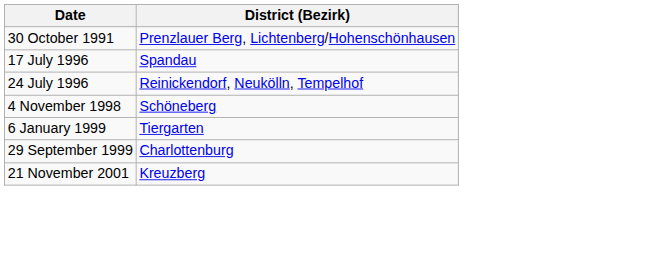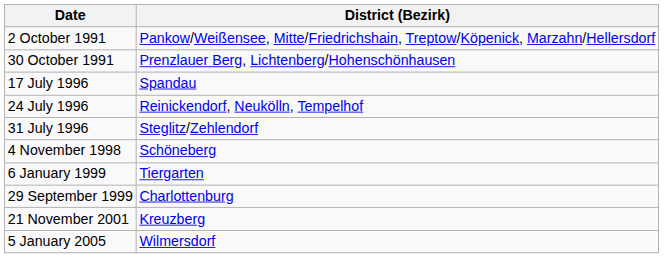 <table class="wikitable">
 <tr>
 <th>Date</th>
 <th>District (Bezirk)</th>
+</tr>
+<tr>
+<td>2 October 1991</td>
+<td><a href='#'>Pankow</a>/<a href='#'>Weißensee</a>, <a href='#'>Mitte</a>/<a href='#'>Friedrichshain</a>, <a href='#'>Treptow</a>/<a href='#'>Köpenick</a>, <a href='#'>Marzahn</a>/<a href='#'>Hellersdorf</a></td>
 </tr>
 <tr>
 <td>30 October 1991</td>
 <td><a href='#'>Prenzlauer Berg</a>, <a href='#'>Lichtenberg</a>/<a href='#'>Hohenschönhausen</a></td>
 </tr>
 <tr>
 <td>17 July 1996</td>
 <td><a href='#'>Spandau</a></td>
 </tr>
 <tr>
 <td>24 July 1996</td>
 <td><a href='#'>Reinickendorf</a>, <a href='#'>Neukölln</a>, <a href='#'>Tempelhof</a></td>
+</tr>
+<tr>
+<td>31 July 1996</td>
+<td><a href='#'>Steglitz</a>/<a href='#'>Zehlendorf</a></td>
 </tr>
 <tr>
 <td>4 November 1998</td>
 <td><a href='#'>Schöneberg</a></td>
 </tr>
 <tr>
 <td>6 January 1999</td>
 <td><a href='#'>Tiergarten</a></td>
 </tr>
 <tr>
 <td>29 September 1999</td>
 <td><a href='#'>Charlottenburg</a></td>
 </tr>
 <tr>
 <td>21 November 2001</td>
 <td><a href='#'>Kreuzberg</a></td>
 </tr>
+<tr>
+<td>5 January 2005</td>
+<td><a href='#'>Wilmersdorf</a></td>
+</tr>
 </table>
